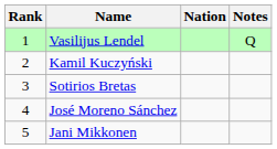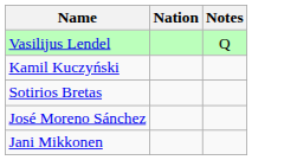 <table class="wikitable sortable" style="text-align:center">
 <tr>
-<th>Rank</th>
 <th>Name</th>
 <th>Nation</th>
 <th>Notes</th>
 </tr>
 <tr bgcolor=bbffbb>
-<td>1</td>
 <td align=left><a href='#'>Vasilijus Lendel</a></td>
 <td align=left></td>
 <td>Q</td>
 </tr>
 <tr>
-<td>2</td>
 <td align=left><a href='#'>Kamil Kuczyński</a></td>
 <td align=left></td>
 <td></td>
 </tr>
 <tr>
-<td>3</td>
 <td align=left><a href='#'>Sotirios Bretas</a></td>
 <td align=left></td>
 <td></td>
 </tr>
 <tr>
-<td>4</td>
 <td align=left><a href='#'>José Moreno Sánchez</a></td>
 <td align=left></td>
 <td></td>
 </tr>
 <tr>
-<td>5</td>
 <td align=left><a href='#'>Jani Mikkonen</a></td>
 <td align=left></td>
 <td></td>
 </tr>
 </table>
